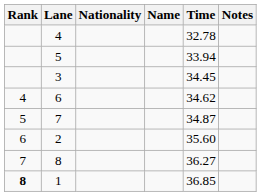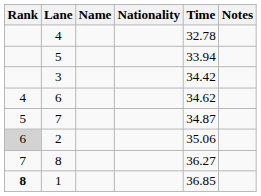 <table class="wikitable sortable" style="text-align:center">
 <tr>
 <th>Rank</th>
 <th>Lane</th>
+<th>Name</th>
 <th>Nationality</th>
-<th>Name</th>
 <th>Time</th>
 <th>Notes</th>
 </tr>
 <tr>
 <td></td>
 <td>4</td>
 <td align=left></td>
 <td align=left></td>
 <td>32.78</td>
 <td></td>
 </tr>
 <tr>
 <td></td>
 <td>5</td>
 <td align=left></td>
 <td align=left></td>
 <td>33.94</td>
 <td></td>
 </tr>
 <tr>
 <td></td>
 <td>3</td>
 <td align=left></td>
 <td align=left></td>
-<td>34.45</td>
+<td>34.42</td>
 <td></td>
 </tr>
 <tr>
 <td>4</td>
 <td>6</td>
 <td align=left></td>
 <td align=left></td>
 <td>34.62</td>
 <td></td>
 </tr>
 <tr>
 <td>5</td>
 <td>7</td>
 <td align=left></td>
 <td align=left></td>
 <td>34.87</td>
 <td></td>
 </tr>
 <tr>
-<td>6</td>
+<td style="background: lightgrey;">6</td>
 <td>2</td>
 <td align=left></td>
 <td align=left></td>
-<td>35.60</td>
+<td>35.06</td>
 <td></td>
 </tr>
 <tr>
 <td>7</td>
 <td>8</td>
 <td align=left></td>
 <td align=left></td>
 <td>36.27</td>
 <td></td>
 </tr>
 <tr>
 <td><strong>8</strong></td>
 <td>1</td>
 <td align=left></td>
 <td align=left></td>
 <td>36.85</td>
 <td></td>
 </tr>
 </table>
